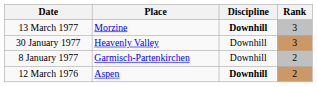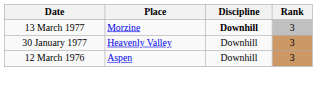 <table class="wikitable" width=40% style="font-size:100%; text-align:center;">
 <tr>
 <th>Date</th>
 <th>Place</th>
 <th>Discipline</th>
 <th>Rank</th>
 </tr>
 <tr>
 <td>13 March 1977</td>
 <td align=left> <a href='#'>Morzine</a></td>
 <td><strong>Downhill</strong></td>
 <td bgcolor=silver>3</td>
 </tr>
 <tr>
 <td>30 January 1977</td>
 <td align=left> <a href='#'>Heavenly Valley</a></td>
 <td>Downhill</td>
 <td bgcolor=cc9966>3</td>
 </tr>
 <tr>
-<td>8 January 1977</td>
-<td align=left> <a href='#'>Garmisch-Partenkirchen</a></td>
-<td>Downhill</td>
-<td bgcolor=silver>2</td>
-</tr>
-<tr>
 <td>12 March 1976</td>
 <td align=left> <a href='#'>Aspen</a></td>
-<td><strong>Downhill</strong></td>
-<td bgcolor=cc9966>2</td>
+<td>Downhill</td>
+<td bgcolor=cc9966>3</td>
 </tr>
 </table>
